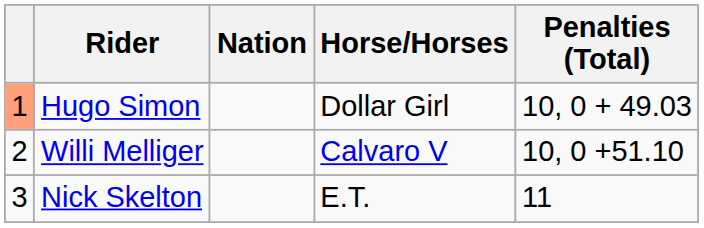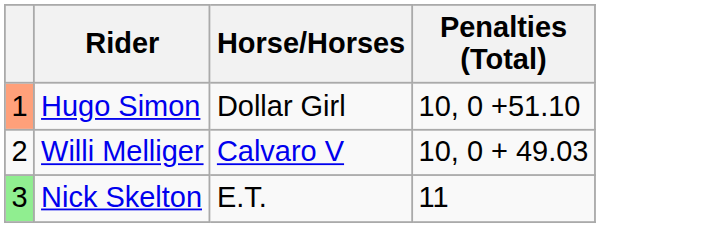 <table class="wikitable">
 <tr>
 <th></th>
 <th>Rider</th>
-<th>Nation</th>
 <th>Horse/Horses</th>
 <th>Penalties<br>(Total)</th>
 </tr>
 <tr>
 <td style="background: lightsalmon;">1</td>
 <td><a href='#'>Hugo Simon</a></td>
-<td></td>
 <td>Dollar Girl</td>
-<td>10, 0 + 49.03</td>
+<td>10, 0 +51.10</td>
 </tr>
 <tr>
 <td>2</td>
 <td><a href='#'>Willi Melliger</a></td>
-<td></td>
 <td><a href='#'>Calvaro V</a></td>
-<td>10, 0 +51.10</td>
+<td>10, 0 + 49.03</td>
 </tr>
 <tr>
-<td>3</td>
+<td style="background: lightgreen;">3</td>
 <td><a href='#'>Nick Skelton</a></td>
-<td></td>
 <td>E.T.</td>
 <td>11</td>
 </tr>
 </table>
